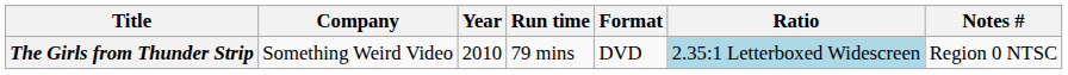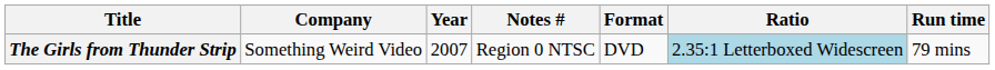 <table class="wikitable plainrowheaders sortable">
 <tr>
 <th scope="col">Title</th>
 <th scope="col">Company</th>
 <th scope="col">Year</th>
-<th scope="col">Run time</th>
+<th scope="col" class="unsortable">Notes #</th>
 <th scope="col">Format</th>
 <th scope="col">Ratio</th>
-<th scope="col" class="unsortable">Notes #</th>
+<th scope="col">Run time</th>
 </tr>
 <tr>
 <th scope="row"><em>The Girls from Thunder Strip</em></th>
 <td>Something Weird Video</td>
-<td>2010</td>
-<td>79 mins</td>
+<td>2007</td>
+<td>Region 0 NTSC</td>
 <td>DVD</td>
 <td style="background: lightblue;">2.35:1 Letterboxed Widescreen</td>
-<td>Region 0 NTSC</td>
+<td>79 mins</td>
 </tr>
 </table>
